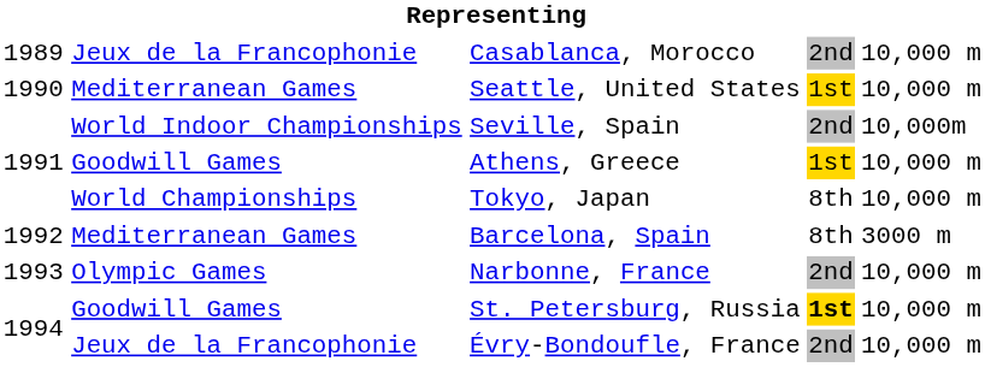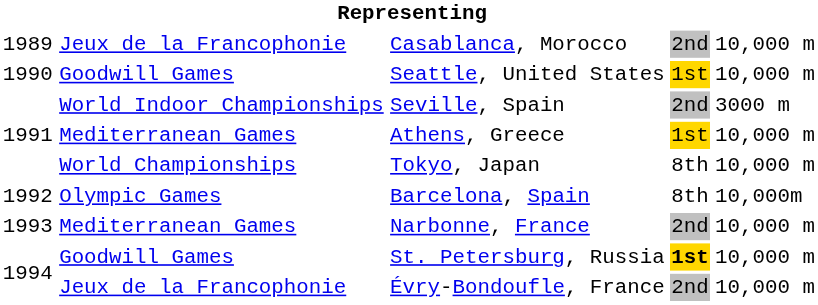 <table>
 <tr>
 <th colspan="6">Representing </th>
 </tr>
 <tr>
 <td>1989</td>
 <td><a href='#'>Jeux de la Francophonie</a></td>
 <td><a href='#'>Casablanca</a>, Morocco</td>
 <td bgcolor="silver">2nd</td>
 <td>10,000 m</td>
 <td></td>
 </tr>
 <tr>
 <td>1990</td>
-<td><a href='#'>Mediterranean Games</a></td>
+<td><a href='#'>Goodwill Games</a></td>
 <td><a href='#'>Seattle</a>, United States</td>
 <td bgcolor="gold">1st</td>
 <td>10,000 m</td>
 <td></td>
 </tr>
 <tr>
 <td rowspan=3>1991</td>
 <td><a href='#'>World Indoor Championships</a></td>
 <td><a href='#'>Seville</a>, Spain</td>
 <td bgcolor="silver">2nd</td>
-<td>10,000m</td>
+<td>3000 m</td>
 <td></td>
 </tr>
 <tr>
-<td><a href='#'>Goodwill Games</a></td>
+<td><a href='#'>Mediterranean Games</a></td>
 <td><a href='#'>Athens</a>, Greece</td>
 <td bgcolor="gold">1st</td>
 <td>10,000 m</td>
 <td></td>
 </tr>
 <tr>
 <td><a href='#'>World Championships</a></td>
 <td><a href='#'>Tokyo</a>, Japan</td>
 <td>8th</td>
 <td>10,000 m</td>
 <td></td>
 </tr>
 <tr>
 <td>1992</td>
-<td><a href='#'>Mediterranean Games</a></td>
+<td><a href='#'>Olympic Games</a></td>
 <td><a href='#'>Barcelona</a>, <a href='#'>Spain</a></td>
 <td>8th</td>
-<td>3000 m</td>
+<td>10,000m</td>
 <td></td>
 </tr>
 <tr>
 <td>1993</td>
-<td><a href='#'>Olympic Games</a></td>
+<td><a href='#'>Mediterranean Games</a></td>
 <td><a href='#'>Narbonne</a>, <a href='#'>France</a></td>
 <td bgcolor="silver">2nd</td>
 <td>10,000 m</td>
 <td></td>
 </tr>
 <tr>
 <td rowspan=2>1994</td>
 <td><a href='#'>Goodwill Games</a></td>
 <td><a href='#'>St. Petersburg</a>, Russia</td>
 <td bgcolor="gold"><strong>1st</strong></td>
 <td>10,000 m</td>
 <td></td>
 </tr>
 <tr>
 <td><a href='#'>Jeux de la Francophonie</a></td>
 <td><a href='#'>Évry</a>-<a href='#'>Bondoufle</a>, France</td>
 <td bgcolor="silver">2nd</td>
 <td>10,000 m</td>
 <td></td>
 </tr>
 </table>
